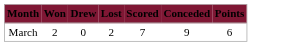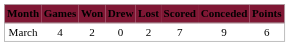 <table cellspacing="0" cellpadding="3" style="border:1px solid #AAAAAA;font-size:90%">
 <tr bgcolor="#7F1734">
 <th style="border-bottom:1px solid #AAAAAA" align="center"><span>Month</span></th>
+<th style="border-bottom:1px solid #AAAAAA" align="center"><span>Games</span></th>
 <th style="border-bottom:1px solid #AAAAAA" align="center"><span>Won</span></th>
 <th style="border-bottom:1px solid #AAAAAA" align="center"><span>Drew</span></th>
 <th style="border-bottom:1px solid #AAAAAA" align="center"><span>Lost</span></th>
 <th style="border-bottom:1px solid #AAAAAA" align="center"><span>Scored</span></th>
 <th style="border-bottom:1px solid #AAAAAA" align="center"><span>Conceded</span></th>
 <th style="border-bottom:1px solid #AAAAAA" align="center"><span>Points</span></th>
 </tr>
 <tr>
 <td align="center">March</td>
+<td align="center">4</td>
 <td align="center">2</td>
 <td align="center">0</td>
 <td align="center">2</td>
 <td align="center">7</td>
 <td align="center">9</td>
 <td align="center">6</td>
 </tr>
 </table>
